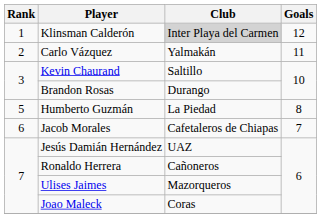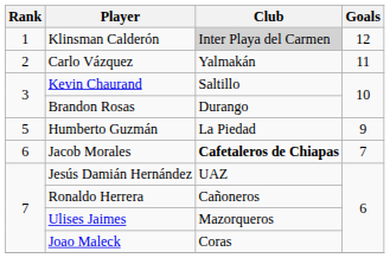 <table class="wikitable">
 <tr>
 <th>Rank</th>
 <th>Player</th>
 <th>Club</th>
 <th>Goals</th>
 </tr>
 <tr>
 <td align=center rowspan=1>1</td>
 <td> Klinsman Calderón</td>
 <td style="background: lightgrey;">Inter Playa del Carmen</td>
 <td align=center rowspan=1>12</td>
 </tr>
 <tr>
 <td align=center rowspan=1>2</td>
 <td> Carlo Vázquez</td>
 <td>Yalmakán</td>
 <td align=center rowspan=1>11</td>
 </tr>
 <tr>
 <td align=center rowspan=2>3</td>
 <td> <a href='#'>Kevin Chaurand</a></td>
 <td>Saltillo</td>
 <td align=center rowspan=2>10</td>
 </tr>
 <tr>
 <td> Brandon Rosas</td>
 <td>Durango</td>
 </tr>
 <tr>
 <td align=center rowspan=1>5</td>
 <td> Humberto Guzmán</td>
 <td>La Piedad</td>
-<td align=center rowspan=1>8</td>
+<td align=center rowspan=1>9</td>
 </tr>
 <tr>
 <td align=center rowspan=1>6</td>
 <td> Jacob Morales</td>
-<td>Cafetaleros de Chiapas</td>
+<td><strong>Cafetaleros de Chiapas</strong></td>
 <td align=center rowspan=1>7</td>
 </tr>
 <tr>
 <td align=center rowspan=4>7</td>
 <td> Jesús Damián Hernández</td>
 <td>UAZ</td>
 <td align=center rowspan=4>6</td>
 </tr>
 <tr>
 <td> Ronaldo Herrera</td>
 <td>Cañoneros</td>
 </tr>
 <tr>
 <td> <a href='#'>Ulises Jaimes</a></td>
 <td>Mazorqueros</td>
 </tr>
 <tr>
 <td> <a href='#'>Joao Maleck</a></td>
 <td>Coras</td>
 </tr>
 <tr>
 </tr>
 </table>
